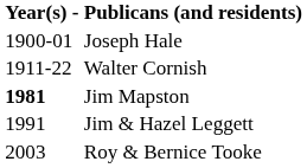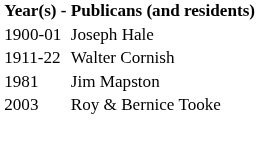 <table>
 <tr>
 <th>Year(s) -</th>
 <th>Publicans (and residents)</th>
 </tr>
 <tr>
 <td>1900-01</td>
 <td>Joseph Hale</td>
 </tr>
 <tr>
 <td>1911-22</td>
 <td>Walter Cornish</td>
 </tr>
 <tr>
-<td><strong>1981</strong></td>
+<td>1981</td>
 <td>Jim Mapston</td>
-</tr>
-<tr>
-<td>1991</td>
-<td>Jim & Hazel Leggett</td>
 </tr>
 <tr>
 <td>2003</td>
 <td>Roy & Bernice Tooke</td>
 </tr>
 </table>
